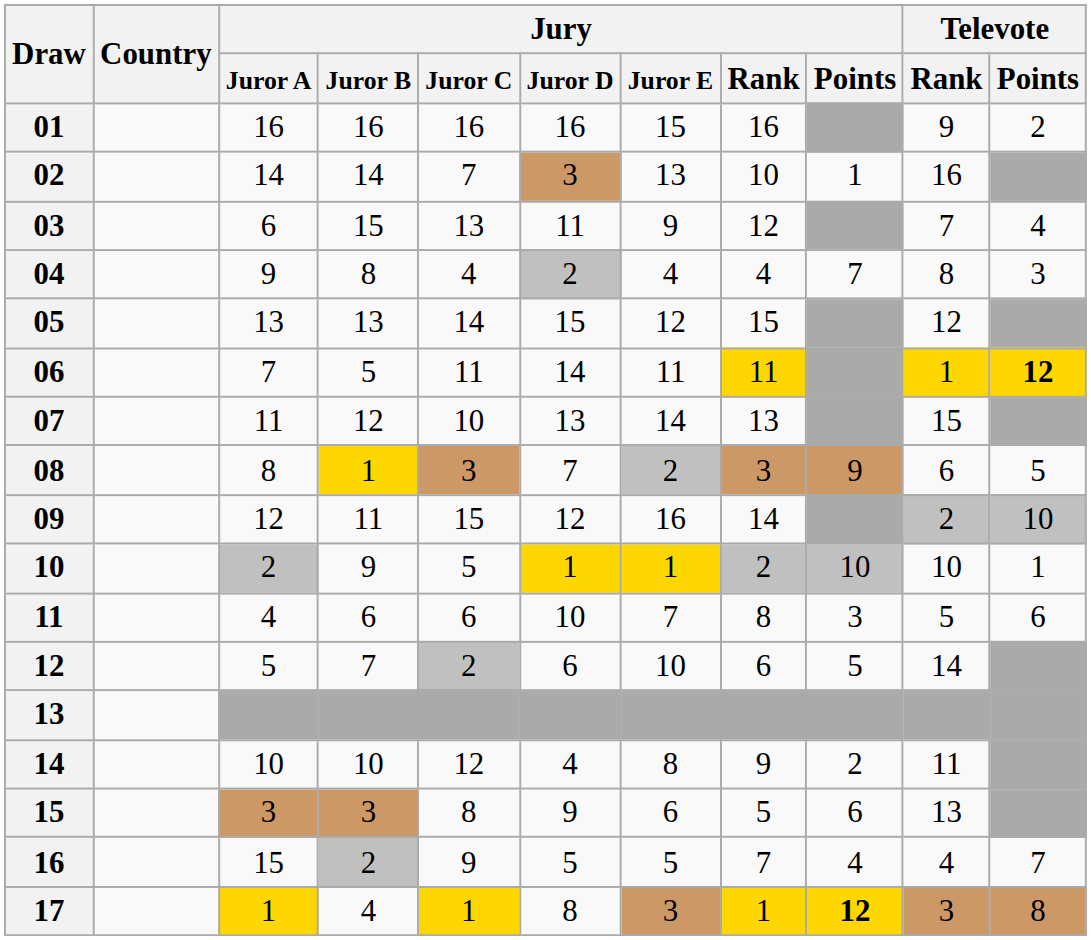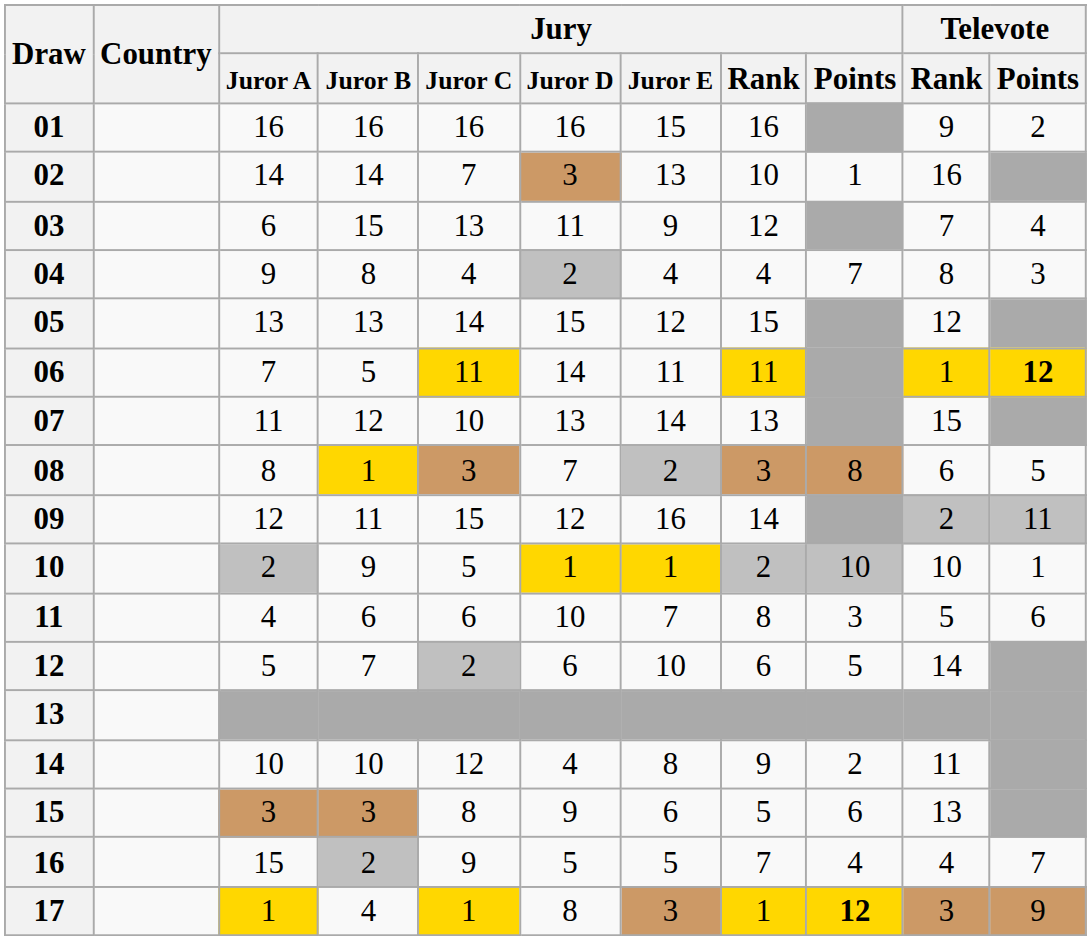 <table class="sortable wikitable collapsible plainrowheaders" style="text-align:center;">
 <tr>
 </tr>
 <tr>
 <th scope="col" rowspan="2">Draw</th>
 <th scope="col" rowspan="2">Country</th>
 <th scope="col" colspan="7">Jury</th>
 <th scope="col" colspan="2">Televote</th>
 </tr>
 <tr>
 <th scope="col"><small>Juror A</small></th>
 <th scope="col"><small>Juror B</small></th>
 <th scope="col"><small>Juror C</small></th>
 <th scope="col"><small>Juror D</small></th>
 <th scope="col"><small>Juror E</small></th>
 <th scope="col">Rank</th>
 <th scope="col">Points</th>
 <th scope="col">Rank</th>
 <th scope="col">Points</th>
 </tr>
 <tr>
 <th scope="row" style="text-align:center;">01</th>
 <td style="text-align:left;"></td>
 <td>16</td>
 <td>16</td>
 <td>16</td>
 <td>16</td>
 <td>15</td>
 <td>16</td>
 <td style="background:#AAAAAA;"></td>
 <td>9</td>
 <td>2</td>
 </tr>
 <tr>
 <th scope="row" style="text-align:center;">02</th>
 <td style="text-align:left;"></td>
 <td>14</td>
 <td>14</td>
 <td>7</td>
 <td style="background:#CC9966;">3</td>
 <td>13</td>
 <td>10</td>
 <td>1</td>
 <td>16</td>
 <td style="background:#AAAAAA;"></td>
 </tr>
 <tr>
 <th scope="row" style="text-align:center;">03</th>
 <td style="text-align:left;"></td>
 <td>6</td>
 <td>15</td>
 <td>13</td>
 <td>11</td>
 <td>9</td>
 <td>12</td>
 <td style="background:#AAAAAA;"></td>
 <td>7</td>
 <td>4</td>
 </tr>
 <tr>
 <th scope="row" style="text-align:center;">04</th>
 <td style="text-align:left;"></td>
 <td>9</td>
 <td>8</td>
 <td>4</td>
 <td style="background:silver;">2</td>
 <td>4</td>
 <td>4</td>
 <td>7</td>
 <td>8</td>
 <td>3</td>
 </tr>
 <tr>
 <th scope="row" style="text-align:center;">05</th>
 <td style="text-align:left;"></td>
 <td>13</td>
 <td>13</td>
 <td>14</td>
 <td>15</td>
 <td>12</td>
 <td>15</td>
 <td style="background:#AAAAAA;"></td>
 <td>12</td>
 <td style="background:#AAAAAA;"></td>
 </tr>
 <tr>
 <th scope="row" style="text-align:center;">06</th>
 <td style="text-align:left;"></td>
 <td>7</td>
 <td>5</td>
-<td>11</td>
+<td style="background: gold;">11</td>
 <td>14</td>
 <td>11</td>
 <td style="background: gold;">11</td>
 <td style="background:#AAAAAA;"></td>
 <td style="background:gold;">1</td>
 <td style="background:gold;"><strong>12</strong></td>
 </tr>
 <tr>
 <th scope="row" style="text-align:center;">07</th>
 <td style="text-align:left;"></td>
 <td>11</td>
 <td>12</td>
 <td>10</td>
 <td>13</td>
 <td>14</td>
 <td>13</td>
 <td style="background:#AAAAAA;"></td>
 <td>15</td>
 <td style="background:#AAAAAA;"></td>
 </tr>
 <tr>
 <th scope="row" style="text-align:center;">08</th>
 <td style="text-align:left;"></td>
 <td>8</td>
 <td style="background:gold;">1</td>
 <td style="background:#CC9966;">3</td>
 <td>7</td>
 <td style="background:silver;">2</td>
 <td style="background:#CC9966;">3</td>
-<td style="background:#CC9966;">9</td>
+<td style="background:#CC9966;">8</td>
 <td>6</td>
 <td>5</td>
 </tr>
 <tr>
 <th scope="row" style="text-align:center;">09</th>
 <td style="text-align:left;"></td>
 <td>12</td>
 <td>11</td>
 <td>15</td>
 <td>12</td>
 <td>16</td>
 <td>14</td>
 <td style="background:#AAAAAA;"></td>
 <td style="background:silver;">2</td>
-<td style="background:silver;">10</td>
+<td style="background:silver;">11</td>
 </tr>
 <tr>
 <th scope="row" style="text-align:center;">10</th>
 <td style="text-align:left;"></td>
 <td style="background:silver;">2</td>
 <td>9</td>
 <td>5</td>
 <td style="background:gold;">1</td>
 <td style="background:gold;">1</td>
 <td style="background:silver;">2</td>
 <td style="background:silver;">10</td>
 <td>10</td>
 <td>1</td>
 </tr>
 <tr>
 <th scope="row" style="text-align:center;">11</th>
 <td style="text-align:left;"></td>
 <td>4</td>
 <td>6</td>
 <td>6</td>
 <td>10</td>
 <td>7</td>
 <td>8</td>
 <td>3</td>
 <td>5</td>
 <td>6</td>
 </tr>
 <tr>
 <th scope="row" style="text-align:center;">12</th>
 <td style="text-align:left;"></td>
 <td>5</td>
 <td>7</td>
 <td style="background:silver;">2</td>
 <td>6</td>
 <td>10</td>
 <td>6</td>
 <td>5</td>
 <td>14</td>
 <td style="background:#AAAAAA;"></td>
 </tr>
 <tr class="sortbottom">
 <th scope="row" style="text-align:center;">13</th>
 <td style="text-align:left;"></td>
 <td style="background:#AAAAAA;"></td>
 <td style="background:#AAAAAA;"></td>
 <td style="background:#AAAAAA;"></td>
 <td style="background:#AAAAAA;"></td>
 <td style="background:#AAAAAA;"></td>
 <td style="background:#AAAAAA;"></td>
 <td style="background:#AAAAAA;"></td>
 <td style="background:#AAAAAA;"></td>
 <td style="background:#AAAAAA;"></td>
 </tr>
 <tr>
 <th scope="row" style="text-align:center;">14</th>
 <td style="text-align:left;"></td>
 <td>10</td>
 <td>10</td>
 <td>12</td>
 <td>4</td>
 <td>8</td>
 <td>9</td>
 <td>2</td>
 <td>11</td>
 <td style="background:#AAAAAA;"></td>
 </tr>
 <tr>
 <th scope="row" style="text-align:center;">15</th>
 <td style="text-align:left;"></td>
 <td style="background:#CC9966;">3</td>
 <td style="background:#CC9966;">3</td>
 <td>8</td>
 <td>9</td>
 <td>6</td>
 <td>5</td>
 <td>6</td>
 <td>13</td>
 <td style="background:#AAAAAA;"></td>
 </tr>
 <tr>
 <th scope="row" style="text-align:center;">16</th>
 <td style="text-align:left;"></td>
 <td>15</td>
 <td style="background:silver;">2</td>
 <td>9</td>
 <td>5</td>
 <td>5</td>
 <td>7</td>
 <td>4</td>
 <td>4</td>
 <td>7</td>
 </tr>
 <tr>
 <th scope="row" style="text-align:center;">17</th>
 <td style="text-align:left;"></td>
 <td style="background:gold;">1</td>
 <td>4</td>
 <td style="background:gold;">1</td>
 <td>8</td>
 <td style="background:#CC9966;">3</td>
 <td style="background:gold;">1</td>
 <td style="background:gold;"><strong>12</strong></td>
 <td style="background:#CC9966;">3</td>
-<td style="background:#CC9966;">8</td>
+<td style="background:#CC9966;">9</td>
 </tr>
 </table>
